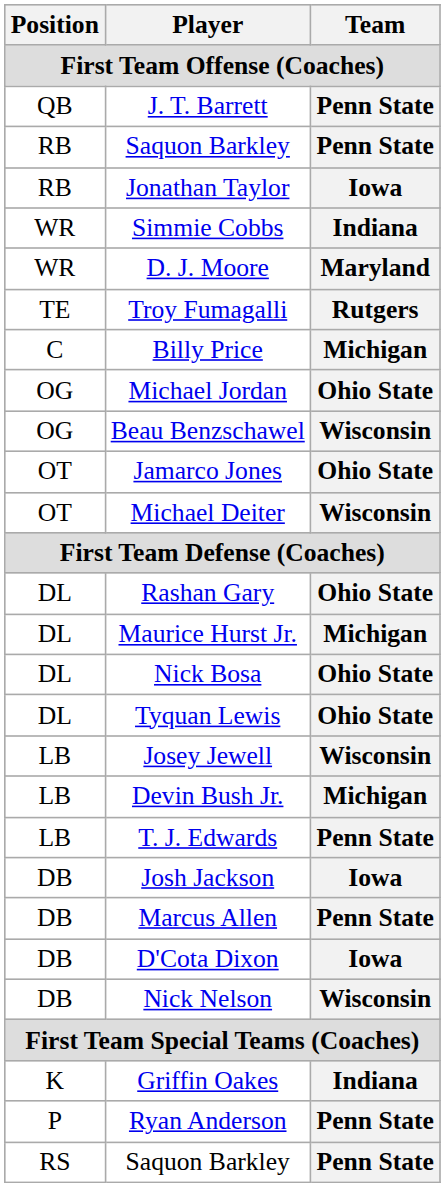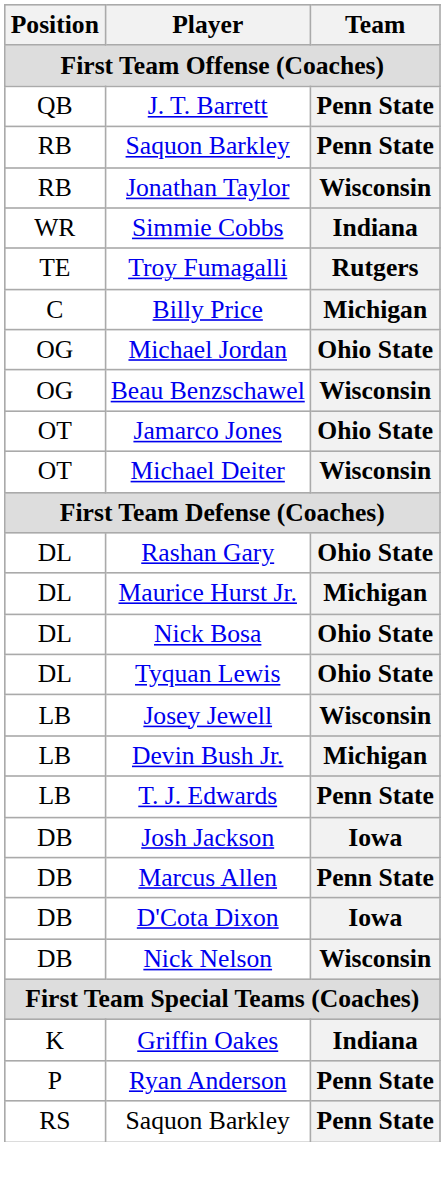 <table class="wikitable sortable">
 <tr>
 <th>Position</th>
 <th>Player</th>
 <th>Team</th>
 </tr>
 <tr>
 <td colspan="3" style="text-align:center; background:#ddd;"><strong>First Team Offense (Coaches)</strong></td>
 </tr>
 <tr style="text-align:center;">
 <td style="background:white">QB</td>
 <td style="background:white"><a href='#'>J. T. Barrett</a></td>
 <th style=>Penn State</th>
 </tr>
 <tr style="text-align:center;">
 <td style="background:white">RB</td>
 <td style="background:white"><a href='#'>Saquon Barkley</a></td>
 <th style=>Penn State</th>
 </tr>
 <tr style="text-align:center;">
 <td style="background:white">RB</td>
 <td style="background:white"><a href='#'>Jonathan Taylor</a></td>
-<th style=>Iowa</th>
+<th style=>Wisconsin</th>
 </tr>
 <tr style="text-align:center;">
 <td style="background:white">WR</td>
 <td style="background:white"><a href='#'>Simmie Cobbs</a></td>
 <th style=>Indiana</th>
-</tr>
-<tr style="text-align:center;">
-<td style="background:white">WR</td>
-<td style="background:white"><a href='#'>D. J. Moore</a></td>
-<th style=>Maryland</th>
 </tr>
 <tr style="text-align:center;">
 <td style="background:white">TE</td>
 <td style="background:white"><a href='#'>Troy Fumagalli</a></td>
 <th style=>Rutgers</th>
 </tr>
 <tr style="text-align:center;">
 <td style="background:white">C</td>
 <td style="background:white"><a href='#'>Billy Price</a></td>
 <th style=>Michigan</th>
 </tr>
 <tr style="text-align:center;">
 <td style="background:white">OG</td>
 <td style="background:white"><a href='#'>Michael Jordan</a></td>
 <th style=>Ohio State</th>
 </tr>
 <tr style="text-align:center;">
 <td style="background:white">OG</td>
 <td style="background:white"><a href='#'>Beau Benzschawel</a></td>
 <th style=>Wisconsin</th>
 </tr>
 <tr style="text-align:center;">
 <td style="background:white">OT</td>
 <td style="background:white"><a href='#'>Jamarco Jones</a></td>
 <th style=>Ohio State</th>
 </tr>
 <tr style="text-align:center;">
 <td style="background:white">OT</td>
 <td style="background:white"><a href='#'>Michael Deiter</a></td>
 <th style=>Wisconsin</th>
 </tr>
 <tr>
 <td colspan="3" style="text-align:center; background:#ddd;"><strong>First Team Defense (Coaches)</strong></td>
 </tr>
 <tr style="text-align:center;">
 <td style="background:white">DL</td>
 <td style="background:white"><a href='#'>Rashan Gary</a></td>
 <th style=>Ohio State</th>
 </tr>
 <tr style="text-align:center;">
 <td style="background:white">DL</td>
 <td style="background:white"><a href='#'>Maurice Hurst Jr.</a></td>
 <th style=>Michigan</th>
 </tr>
 <tr style="text-align:center;">
 <td style="background:white">DL</td>
 <td style="background:white"><a href='#'>Nick Bosa</a></td>
 <th style=>Ohio State</th>
 </tr>
 <tr style="text-align:center;">
 <td style="background:white">DL</td>
 <td style="background:white"><a href='#'>Tyquan Lewis</a></td>
 <th style=>Ohio State</th>
 </tr>
 <tr style="text-align:center;">
 <td style="background:white">LB</td>
 <td style="background:white"><a href='#'>Josey Jewell</a></td>
 <th style=>Wisconsin</th>
 </tr>
 <tr style="text-align:center;">
 <td style="background:white">LB</td>
 <td style="background:white"><a href='#'>Devin Bush Jr.</a></td>
 <th style=>Michigan</th>
 </tr>
 <tr style="text-align:center;">
 <td style="background:white">LB</td>
 <td style="background:white"><a href='#'>T. J. Edwards</a></td>
 <th style=>Penn State</th>
 </tr>
 <tr style="text-align:center;">
 <td style="background:white">DB</td>
 <td style="background:white"><a href='#'>Josh Jackson</a></td>
 <th style=>Iowa</th>
 </tr>
 <tr style="text-align:center;">
 <td style="background:white">DB</td>
 <td style="background:white"><a href='#'>Marcus Allen</a></td>
 <th style=>Penn State</th>
 </tr>
 <tr style="text-align:center;">
 <td style="background:white">DB</td>
 <td style="background:white"><a href='#'>D'Cota Dixon</a></td>
 <th style=>Iowa</th>
 </tr>
 <tr style="text-align:center;">
 <td style="background:white">DB</td>
 <td style="background:white"><a href='#'>Nick Nelson</a></td>
 <th style=>Wisconsin</th>
 </tr>
 <tr>
 <td colspan="3" style="text-align:center; background:#ddd;"><strong>First Team Special Teams (Coaches)</strong></td>
 </tr>
 <tr style="text-align:center;">
 <td style="background:white">K</td>
 <td style="background:white"><a href='#'>Griffin Oakes</a></td>
 <th style=>Indiana</th>
 </tr>
 <tr style="text-align:center;">
 <td style="background:white">P</td>
 <td style="background:white"><a href='#'>Ryan Anderson</a></td>
 <th style=>Penn State</th>
 </tr>
 <tr style="text-align:center;">
 <td style="background:white">RS</td>
 <td style="background:white">Saquon Barkley</td>
 <th style=>Penn State</th>
 </tr>
 </table>
